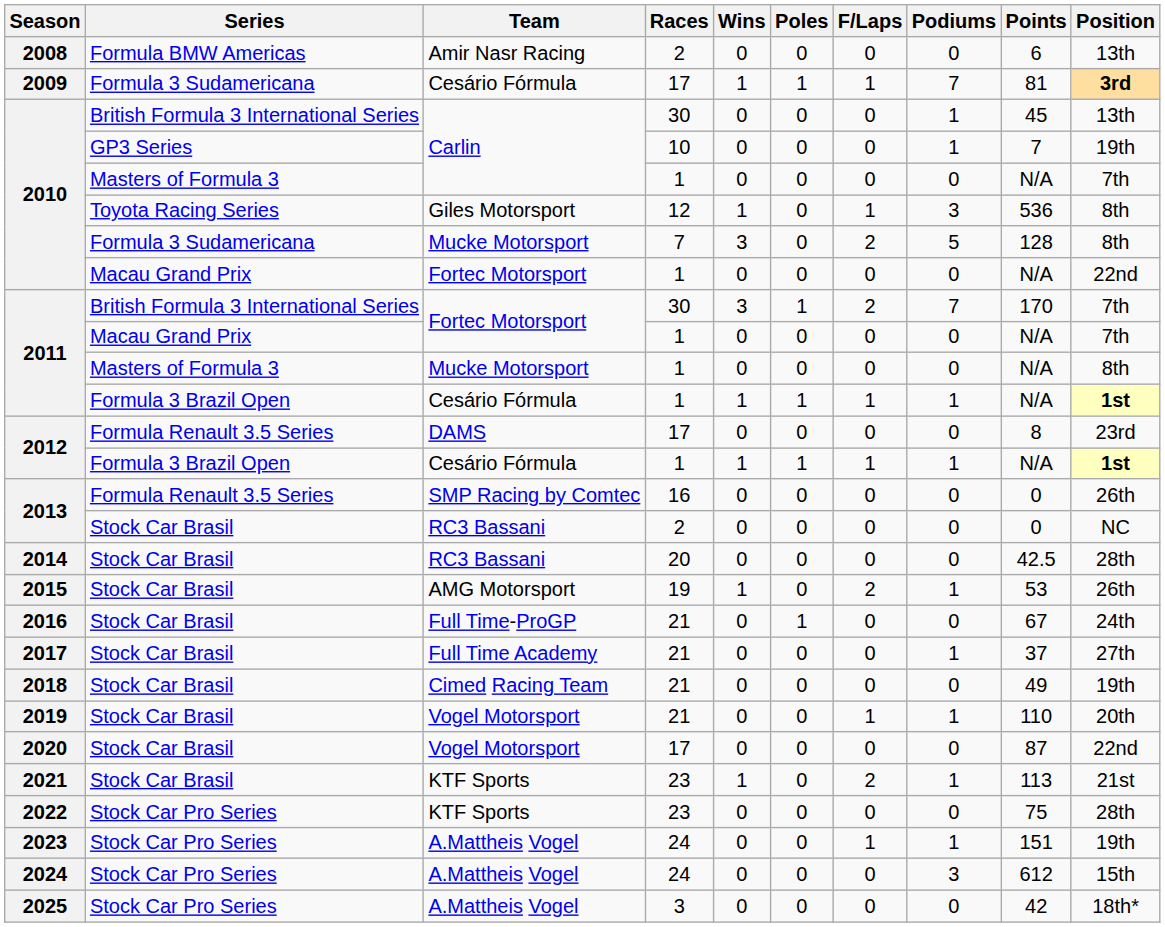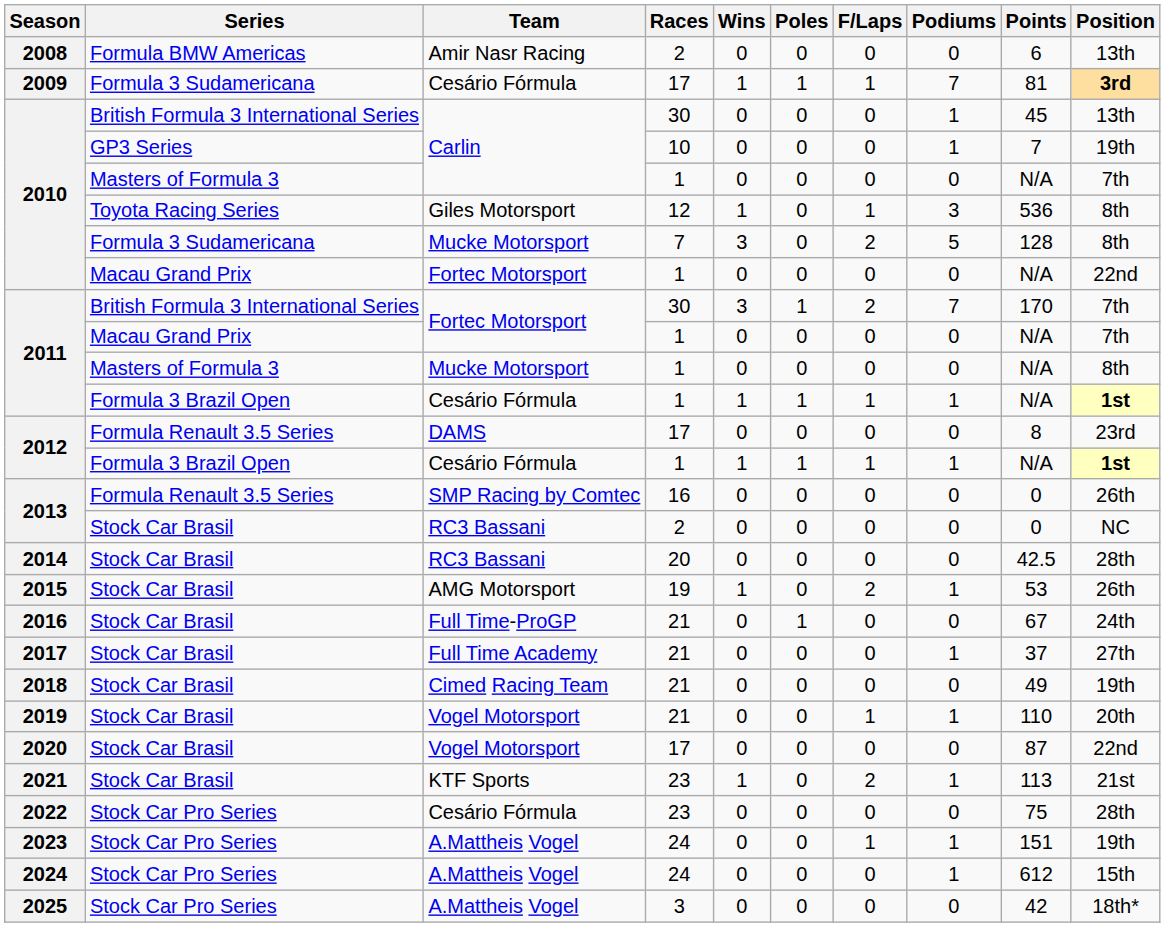 <table class="wikitable" style="font-size: 90%; text-align:center">
 <tr>
 <th>Season</th>
 <th>Series</th>
 <th>Team</th>
 <th>Races</th>
 <th>Wins</th>
 <th>Poles</th>
 <th>F/Laps</th>
 <th>Podiums</th>
 <th>Points</th>
 <th>Position</th>
 </tr>
 <tr>
 <th>2008</th>
 <td align=left><a href='#'>Formula BMW Americas</a></td>
 <td align=left>Amir Nasr Racing</td>
 <td>2</td>
 <td>0</td>
 <td>0</td>
 <td>0</td>
 <td>0</td>
 <td>6</td>
 <td>13th</td>
 </tr>
 <tr>
 <th>2009</th>
 <td align=left><a href='#'>Formula 3 Sudamericana</a></td>
 <td align=left>Cesário Fórmula</td>
 <td>17</td>
 <td>1</td>
 <td>1</td>
 <td>1</td>
 <td>7</td>
 <td>81</td>
 <td style="background:#FFDF9F;"><strong>3rd</strong></td>
 </tr>
 <tr>
 <th rowspan=6>2010</th>
 <td align=left><a href='#'>British Formula 3 International Series</a></td>
 <td align=left rowspan=3><a href='#'>Carlin</a></td>
 <td>30</td>
 <td>0</td>
 <td>0</td>
 <td>0</td>
 <td>1</td>
 <td>45</td>
 <td>13th</td>
 </tr>
 <tr>
 <td align=left><a href='#'>GP3 Series</a></td>
 <td>10</td>
 <td>0</td>
 <td>0</td>
 <td>0</td>
 <td>1</td>
 <td>7</td>
 <td>19th</td>
 </tr>
 <tr>
 <td align=left><a href='#'>Masters of Formula 3</a></td>
 <td>1</td>
 <td>0</td>
 <td>0</td>
 <td>0</td>
 <td>0</td>
 <td>N/A</td>
 <td>7th</td>
 </tr>
 <tr>
 <td align=left><a href='#'>Toyota Racing Series</a></td>
 <td align=left>Giles Motorsport</td>
 <td>12</td>
 <td>1</td>
 <td>0</td>
 <td>1</td>
 <td>3</td>
 <td>536</td>
 <td>8th</td>
 </tr>
 <tr>
 <td align=left><a href='#'>Formula 3 Sudamericana</a></td>
 <td align=left><a href='#'>Mucke Motorsport</a></td>
 <td>7</td>
 <td>3</td>
 <td>0</td>
 <td>2</td>
 <td>5</td>
 <td>128</td>
 <td>8th</td>
 </tr>
 <tr>
 <td align=left><a href='#'>Macau Grand Prix</a></td>
 <td align=left><a href='#'>Fortec Motorsport</a></td>
 <td>1</td>
 <td>0</td>
 <td>0</td>
 <td>0</td>
 <td>0</td>
 <td>N/A</td>
 <td>22nd</td>
 </tr>
 <tr>
 <th rowspan=4>2011</th>
 <td align=left><a href='#'>British Formula 3 International Series</a></td>
 <td align=left rowspan=2><a href='#'>Fortec Motorsport</a></td>
 <td>30</td>
 <td>3</td>
 <td>1</td>
 <td>2</td>
 <td>7</td>
 <td>170</td>
 <td>7th</td>
 </tr>
 <tr>
 <td align=left><a href='#'>Macau Grand Prix</a></td>
 <td>1</td>
 <td>0</td>
 <td>0</td>
 <td>0</td>
 <td>0</td>
 <td>N/A</td>
 <td>7th</td>
 </tr>
 <tr>
 <td align=left><a href='#'>Masters of Formula 3</a></td>
 <td align=left><a href='#'>Mucke Motorsport</a></td>
 <td>1</td>
 <td>0</td>
 <td>0</td>
 <td>0</td>
 <td>0</td>
 <td>N/A</td>
 <td>8th</td>
 </tr>
 <tr>
 <td align=left><a href='#'>Formula 3 Brazil Open</a></td>
 <td align=left>Cesário Fórmula</td>
 <td>1</td>
 <td>1</td>
 <td>1</td>
 <td>1</td>
 <td>1</td>
 <td>N/A</td>
 <td style="background:#FFFFBF;"><strong>1st</strong></td>
 </tr>
 <tr>
 <th rowspan=2>2012</th>
 <td align=left><a href='#'>Formula Renault 3.5 Series</a></td>
 <td align=left><a href='#'>DAMS</a></td>
 <td>17</td>
 <td>0</td>
 <td>0</td>
 <td>0</td>
 <td>0</td>
 <td>8</td>
 <td>23rd</td>
 </tr>
 <tr>
 <td align=left><a href='#'>Formula 3 Brazil Open</a></td>
 <td align=left>Cesário Fórmula</td>
 <td>1</td>
 <td>1</td>
 <td>1</td>
 <td>1</td>
 <td>1</td>
 <td>N/A</td>
 <td style="background:#FFFFBF;"><strong>1st</strong></td>
 </tr>
 <tr>
 <th rowspan=2>2013</th>
 <td align=left><a href='#'>Formula Renault 3.5 Series</a></td>
 <td align=left><a href='#'>SMP Racing by Comtec</a></td>
 <td>16</td>
 <td>0</td>
 <td>0</td>
 <td>0</td>
 <td>0</td>
 <td>0</td>
 <td>26th</td>
 </tr>
 <tr>
 <td align=left><a href='#'>Stock Car Brasil</a></td>
 <td align=left><a href='#'>RC3 Bassani</a></td>
 <td>2</td>
 <td>0</td>
 <td>0</td>
 <td>0</td>
 <td>0</td>
 <td>0</td>
 <td>NC</td>
 </tr>
 <tr>
 <th>2014</th>
 <td align=left><a href='#'>Stock Car Brasil</a></td>
 <td align=left><a href='#'>RC3 Bassani</a></td>
 <td>20</td>
 <td>0</td>
 <td>0</td>
 <td>0</td>
 <td>0</td>
 <td>42.5</td>
 <td>28th</td>
 </tr>
 <tr>
 <th>2015</th>
 <td align=left><a href='#'>Stock Car Brasil</a></td>
 <td align=left>AMG Motorsport</td>
 <td>19</td>
 <td>1</td>
 <td>0</td>
 <td>2</td>
 <td>1</td>
 <td>53</td>
 <td>26th</td>
 </tr>
 <tr>
 <th>2016</th>
 <td align=left><a href='#'>Stock Car Brasil</a></td>
 <td align=left><a href='#'>Full Time</a>-<a href='#'>ProGP</a></td>
 <td>21</td>
 <td>0</td>
 <td>1</td>
 <td>0</td>
 <td>0</td>
 <td>67</td>
 <td>24th</td>
 </tr>
 <tr>
 <th>2017</th>
 <td align=left><a href='#'>Stock Car Brasil</a></td>
 <td align=left><a href='#'>Full Time Academy</a></td>
 <td>21</td>
 <td>0</td>
 <td>0</td>
 <td>0</td>
 <td>1</td>
 <td>37</td>
 <td>27th</td>
 </tr>
 <tr>
 <th>2018</th>
 <td align=left><a href='#'>Stock Car Brasil</a></td>
 <td align=left><a href='#'>Cimed</a> <a href='#'>Racing Team</a></td>
 <td>21</td>
 <td>0</td>
 <td>0</td>
 <td>0</td>
 <td>0</td>
 <td>49</td>
 <td>19th</td>
 </tr>
 <tr>
 <th>2019</th>
 <td align=left><a href='#'>Stock Car Brasil</a></td>
 <td align=left><a href='#'>Vogel Motorsport</a></td>
 <td>21</td>
 <td>0</td>
 <td>0</td>
 <td>1</td>
 <td>1</td>
 <td>110</td>
 <td>20th</td>
 </tr>
 <tr>
 <th>2020</th>
 <td align=left><a href='#'>Stock Car Brasil</a></td>
 <td align=left><a href='#'>Vogel Motorsport</a></td>
 <td>17</td>
 <td>0</td>
 <td>0</td>
 <td>0</td>
 <td>0</td>
 <td>87</td>
 <td>22nd</td>
 </tr>
 <tr>
 <th>2021</th>
 <td align=left><a href='#'>Stock Car Brasil</a></td>
 <td align=left>KTF Sports</td>
 <td>23</td>
 <td>1</td>
 <td>0</td>
 <td>2</td>
 <td>1</td>
 <td>113</td>
 <td>21st</td>
 </tr>
 <tr>
 <th>2022</th>
 <td align=left><a href='#'>Stock Car Pro Series</a></td>
-<td align=left>KTF Sports</td>
+<td align=left>Cesário Fórmula</td>
 <td>23</td>
 <td>0</td>
 <td>0</td>
 <td>0</td>
 <td>0</td>
 <td>75</td>
 <td>28th</td>
 </tr>
 <tr>
 <th>2023</th>
 <td align=left><a href='#'>Stock Car Pro Series</a></td>
 <td align=left><a href='#'>A.Mattheis</a> <a href='#'>Vogel</a></td>
 <td>24</td>
 <td>0</td>
 <td>0</td>
 <td>1</td>
 <td>1</td>
 <td>151</td>
 <td>19th</td>
 </tr>
 <tr>
 <th>2024</th>
 <td align=left><a href='#'>Stock Car Pro Series</a></td>
 <td align=left><a href='#'>A.Mattheis</a> <a href='#'>Vogel</a></td>
 <td>24</td>
 <td>0</td>
 <td>0</td>
 <td>0</td>
-<td>3</td>
+<td>1</td>
 <td>612</td>
 <td>15th</td>
 </tr>
 <tr>
 <th>2025</th>
 <td align=left><a href='#'>Stock Car Pro Series</a></td>
 <td align=left><a href='#'>A.Mattheis</a> <a href='#'>Vogel</a></td>
 <td>3</td>
 <td>0</td>
 <td>0</td>
 <td>0</td>
 <td>0</td>
 <td>42</td>
 <td>18th*</td>
 </tr>
 </table>
